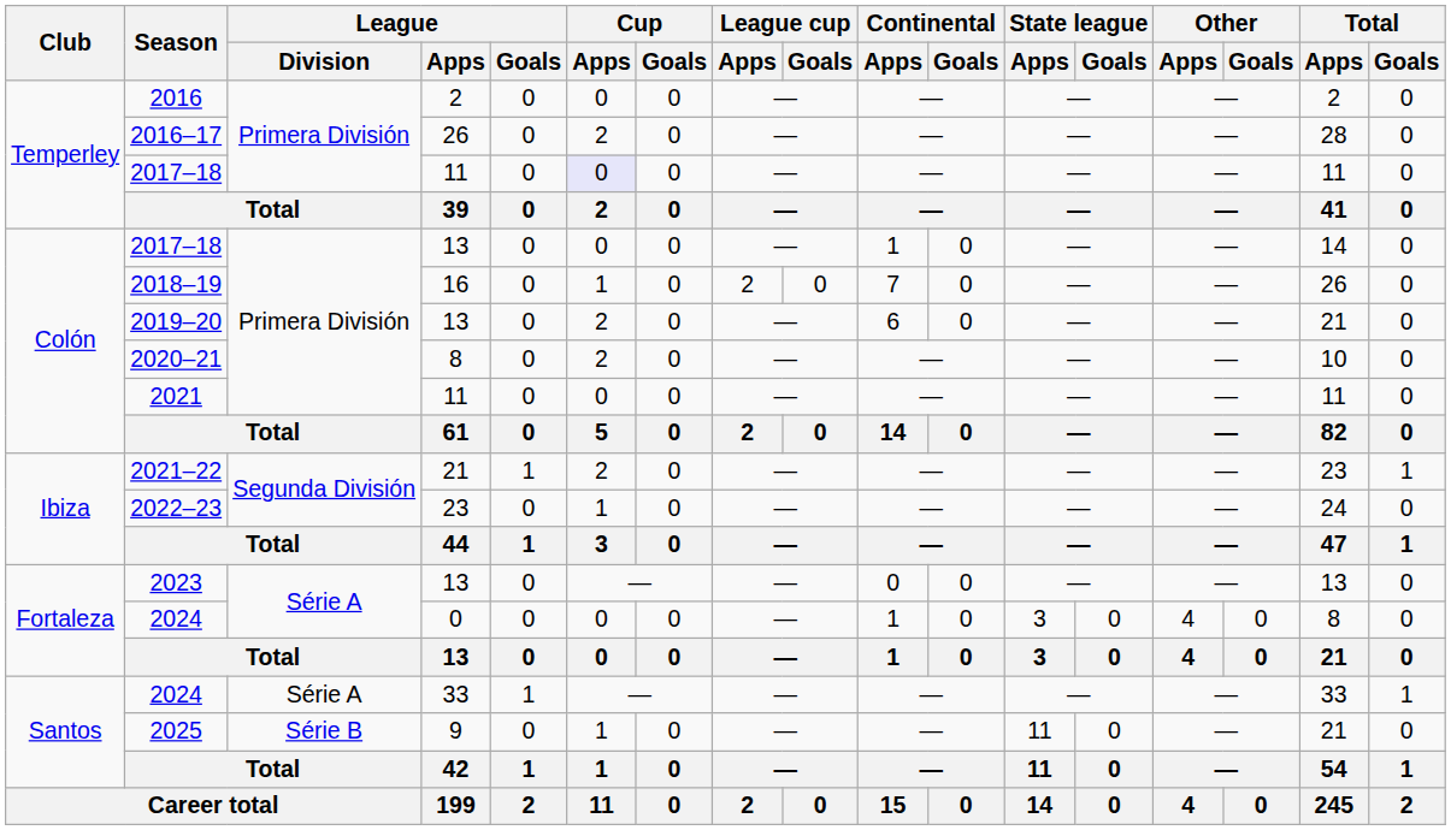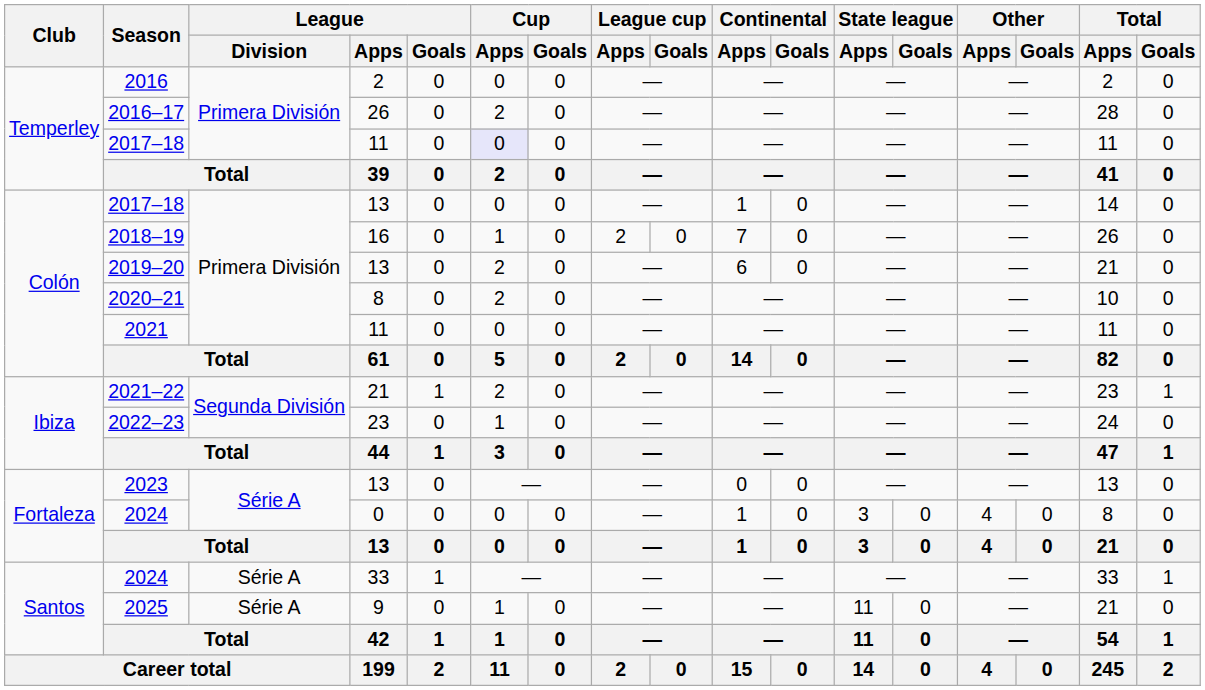 <table class="wikitable" style="text-align:center">
 <tr>
 <th rowspan="2">Club</th>
 <th rowspan="2">Season</th>
 <th colspan="3">League</th>
 <th colspan="2">Cup</th>
 <th colspan="2">League cup</th>
 <th colspan="2">Continental</th>
 <th colspan="2">State league</th>
 <th colspan="2">Other</th>
 <th colspan="2">Total</th>
 </tr>
 <tr>
 <th>Division</th>
 <th>Apps</th>
 <th>Goals</th>
 <th>Apps</th>
 <th>Goals</th>
 <th>Apps</th>
 <th>Goals</th>
 <th>Apps</th>
 <th>Goals</th>
 <th>Apps</th>
 <th>Goals</th>
 <th>Apps</th>
 <th>Goals</th>
 <th>Apps</th>
 <th>Goals</th>
 </tr>
 <tr>
 <td rowspan="4"><a href='#'>Temperley</a></td>
 <td><a href='#'>2016</a></td>
 <td rowspan="3"><a href='#'>Primera División</a></td>
 <td>2</td>
 <td>0</td>
 <td>0</td>
 <td>0</td>
 <td colspan="2">—</td>
 <td colspan="2">—</td>
 <td colspan="2">—</td>
 <td colspan="2">—</td>
 <td>2</td>
 <td>0</td>
 </tr>
 <tr>
 <td><a href='#'>2016–17</a></td>
 <td>26</td>
 <td>0</td>
 <td>2</td>
 <td>0</td>
 <td colspan="2">—</td>
 <td colspan="2">—</td>
 <td colspan="2">—</td>
 <td colspan="2">—</td>
 <td>28</td>
 <td>0</td>
 </tr>
 <tr>
 <td><a href='#'>2017–18</a></td>
 <td>11</td>
 <td>0</td>
 <td style="background: lavender;">0</td>
 <td>0</td>
 <td colspan="2">—</td>
 <td colspan="2">—</td>
 <td colspan="2">—</td>
 <td colspan="2">—</td>
 <td>11</td>
 <td>0</td>
 </tr>
 <tr>
 <th colspan="2">Total</th>
 <th>39</th>
 <th>0</th>
 <th>2</th>
 <th>0</th>
 <th colspan="2">—</th>
 <th colspan="2">—</th>
 <th colspan="2">—</th>
 <th colspan="2">—</th>
 <th>41</th>
 <th>0</th>
 </tr>
 <tr>
 <td rowspan="6"><a href='#'>Colón</a></td>
 <td><a href='#'>2017–18</a></td>
 <td rowspan="5">Primera División</td>
 <td>13</td>
 <td>0</td>
 <td>0</td>
 <td>0</td>
 <td colspan="2">—</td>
 <td>1</td>
 <td>0</td>
 <td colspan="2">—</td>
 <td colspan="2">—</td>
 <td>14</td>
 <td>0</td>
 </tr>
 <tr>
 <td><a href='#'>2018–19</a></td>
 <td>16</td>
 <td>0</td>
 <td>1</td>
 <td>0</td>
 <td>2</td>
 <td>0</td>
 <td>7</td>
 <td>0</td>
 <td colspan="2">—</td>
 <td colspan="2">—</td>
 <td>26</td>
 <td>0</td>
 </tr>
 <tr>
 <td><a href='#'>2019–20</a></td>
 <td>13</td>
 <td>0</td>
 <td>2</td>
 <td>0</td>
 <td colspan="2">—</td>
 <td>6</td>
 <td>0</td>
 <td colspan="2">—</td>
 <td colspan="2">—</td>
 <td>21</td>
 <td>0</td>
 </tr>
 <tr>
 <td><a href='#'>2020–21</a></td>
 <td>8</td>
 <td>0</td>
 <td>2</td>
 <td>0</td>
 <td colspan="2">—</td>
 <td colspan="2">—</td>
 <td colspan="2">—</td>
 <td colspan="2">—</td>
 <td>10</td>
 <td>0</td>
 </tr>
 <tr>
 <td><a href='#'>2021</a></td>
 <td>11</td>
 <td>0</td>
 <td>0</td>
 <td>0</td>
 <td colspan="2">—</td>
 <td colspan="2">—</td>
 <td colspan="2">—</td>
 <td colspan="2">—</td>
 <td>11</td>
 <td>0</td>
 </tr>
 <tr>
 <th colspan="2">Total</th>
 <th>61</th>
 <th>0</th>
 <th>5</th>
 <th>0</th>
 <th>2</th>
 <th>0</th>
 <th>14</th>
 <th>0</th>
 <th colspan="2">—</th>
 <th colspan="2">—</th>
 <th>82</th>
 <th>0</th>
 </tr>
 <tr>
 <td rowspan="3"><a href='#'>Ibiza</a></td>
 <td><a href='#'>2021–22</a></td>
 <td rowspan="2"><a href='#'>Segunda División</a></td>
 <td>21</td>
 <td>1</td>
 <td>2</td>
 <td>0</td>
 <td colspan="2">—</td>
 <td colspan="2">—</td>
 <td colspan="2">—</td>
 <td colspan="2">—</td>
 <td>23</td>
 <td>1</td>
 </tr>
 <tr>
 <td><a href='#'>2022–23</a></td>
 <td>23</td>
 <td>0</td>
 <td>1</td>
 <td>0</td>
 <td colspan="2">—</td>
 <td colspan="2">—</td>
 <td colspan="2">—</td>
 <td colspan="2">—</td>
 <td>24</td>
 <td>0</td>
 </tr>
 <tr>
 <th colspan="2">Total</th>
 <th>44</th>
 <th>1</th>
 <th>3</th>
 <th>0</th>
 <th colspan="2">—</th>
 <th colspan="2">—</th>
 <th colspan="2">—</th>
 <th colspan="2">—</th>
 <th>47</th>
 <th>1</th>
 </tr>
 <tr>
 <td rowspan="3"><a href='#'>Fortaleza</a></td>
 <td><a href='#'>2023</a></td>
 <td rowspan="2"><a href='#'>Série A</a></td>
 <td>13</td>
 <td>0</td>
 <td colspan="2">—</td>
 <td colspan="2">—</td>
 <td>0</td>
 <td>0</td>
 <td colspan="2">—</td>
 <td colspan="2">—</td>
 <td>13</td>
 <td>0</td>
 </tr>
 <tr>
 <td><a href='#'>2024</a></td>
 <td>0</td>
 <td>0</td>
 <td>0</td>
 <td>0</td>
 <td colspan="2">—</td>
 <td>1</td>
 <td>0</td>
 <td>3</td>
 <td>0</td>
 <td>4</td>
 <td>0</td>
 <td>8</td>
 <td>0</td>
 </tr>
 <tr>
 <th colspan="2">Total</th>
 <th>13</th>
 <th>0</th>
 <th>0</th>
 <th>0</th>
 <th colspan="2">—</th>
 <th>1</th>
 <th>0</th>
 <th>3</th>
 <th>0</th>
 <th>4</th>
 <th>0</th>
 <th>21</th>
 <th>0</th>
 </tr>
 <tr>
 <td rowspan="3"><a href='#'>Santos</a></td>
 <td><a href='#'>2024</a></td>
 <td>Série A</td>
 <td>33</td>
 <td>1</td>
 <td colspan="2">—</td>
 <td colspan="2">—</td>
 <td colspan="2">—</td>
 <td colspan="2">—</td>
 <td colspan="2">—</td>
 <td>33</td>
 <td>1</td>
 </tr>
 <tr>
 <td><a href='#'>2025</a></td>
-<td><a href='#'>Série B</a></td>
+<td>Série A</td>
 <td>9</td>
 <td>0</td>
 <td>1</td>
 <td>0</td>
 <td colspan="2">—</td>
 <td colspan="2">—</td>
 <td>11</td>
 <td>0</td>
 <td colspan="2">—</td>
 <td>21</td>
 <td>0</td>
 </tr>
 <tr>
 <th colspan="2">Total</th>
 <th>42</th>
 <th>1</th>
 <th>1</th>
 <th>0</th>
 <th colspan="2">—</th>
 <th colspan="2">—</th>
 <th>11</th>
 <th>0</th>
 <th colspan="2">—</th>
 <th>54</th>
 <th>1</th>
 </tr>
 <tr>
 <th colspan="3">Career total</th>
 <th>199</th>
 <th>2</th>
 <th>11</th>
 <th>0</th>
 <th>2</th>
 <th>0</th>
 <th>15</th>
 <th>0</th>
 <th>14</th>
 <th>0</th>
 <th>4</th>
 <th>0</th>
 <th>245</th>
 <th>2</th>
 </tr>
 </table>
